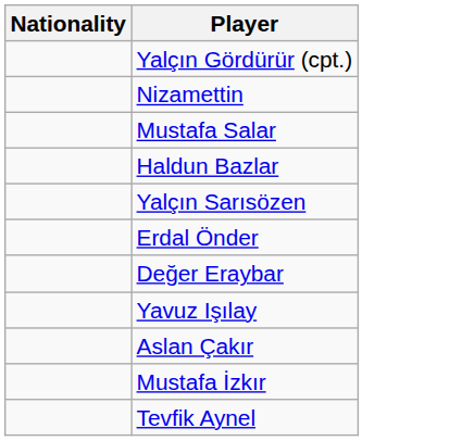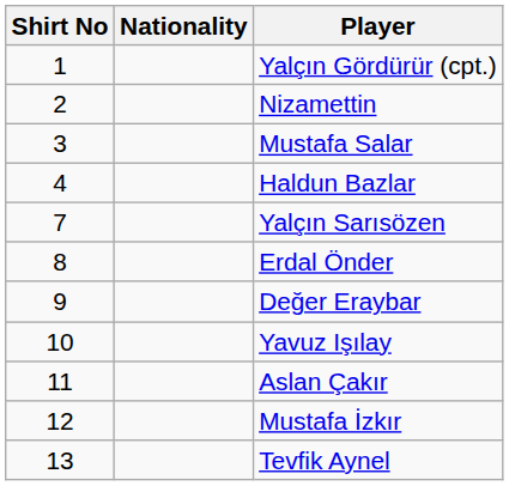 <table class=wikitable style="font-size:95%;">
 <tr>
+<th>Shirt No</th>
 <th>Nationality</th>
 <th>Player</th>
 </tr>
 <tr>
+<td align=center>1</td>
 <td></td>
 <td><a href='#'>Yalçın Gördürür</a> (cpt.)</td>
 </tr>
 <tr>
+<td align=center>2</td>
 <td></td>
 <td><a href='#'>Nizamettin</a></td>
 </tr>
 <tr>
+<td align=center>3</td>
 <td></td>
 <td><a href='#'>Mustafa Salar</a></td>
 </tr>
 <tr>
+<td align=center>4</td>
 <td></td>
 <td><a href='#'>Haldun Bazlar</a></td>
 </tr>
 <tr>
+<td align=center>7</td>
 <td></td>
 <td><a href='#'>Yalçın Sarısözen</a></td>
 </tr>
 <tr>
+<td align=center>8</td>
 <td></td>
 <td><a href='#'>Erdal Önder</a></td>
 </tr>
 <tr>
+<td align=center>9</td>
 <td></td>
 <td><a href='#'>Değer Eraybar</a></td>
 </tr>
 <tr>
+<td align=center>10</td>
 <td></td>
 <td><a href='#'>Yavuz Işılay</a></td>
 </tr>
 <tr>
+<td align=center>11</td>
 <td></td>
 <td><a href='#'>Aslan Çakır</a></td>
 </tr>
 <tr>
+<td align=center>12</td>
 <td></td>
 <td><a href='#'>Mustafa İzkır</a></td>
 </tr>
 <tr>
+<td align=center>13</td>
 <td></td>
 <td><a href='#'>Tevfik Aynel</a></td>
 </tr>
 </table>
